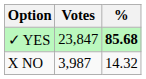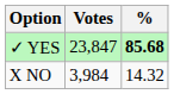 <table class="wikitable">
 <tr>
 <th>Option</th>
 <th>Votes</th>
 <th>%</th>
 </tr>
 <tr>
 <td style=background:#bbf8be>✓ YES</td>
 <td style=background:#bbf8be>23,847</td>
 <td style=background:#bbf8be><strong>85.68</strong></td>
 </tr>
 <tr>
 <td>X NO</td>
-<td>3,987</td>
+<td>3,984</td>
 <td>14.32</td>
 </tr>
 </table>
